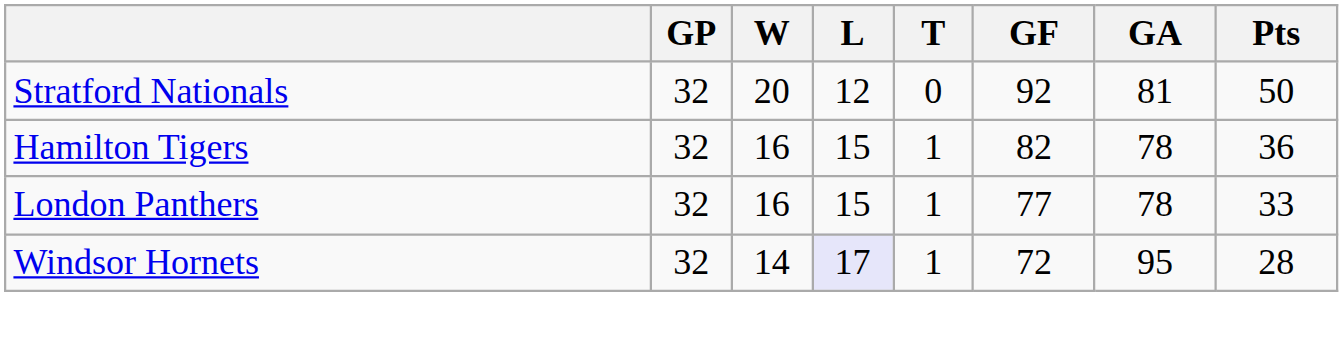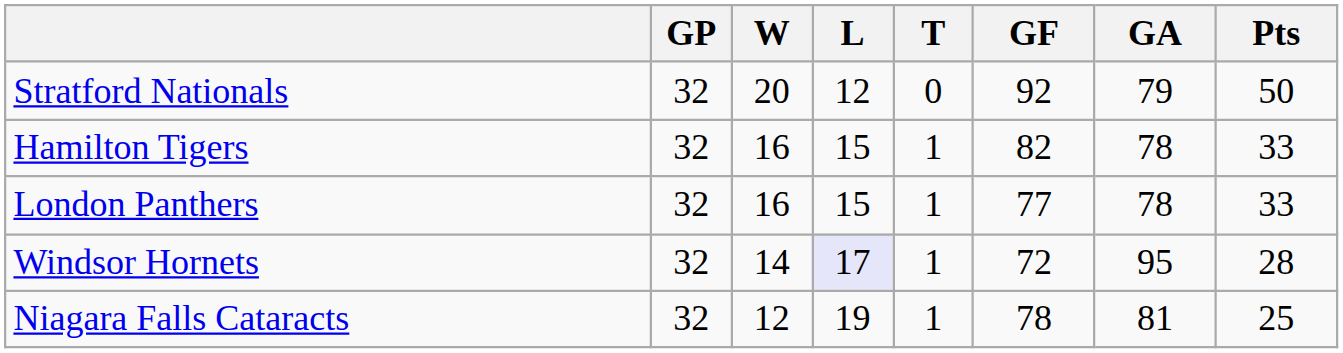 <table class="wikitable">
 <tr>
 <th width="40%"></th>
 <th width="5%">GP</th>
 <th width="5%">W</th>
 <th width="5%">L</th>
 <th width="5%">T</th>
 <th width="7.5%">GF</th>
 <th width="7.5%">GA</th>
 <th width="7.5%">Pts</th>
 </tr>
 <tr align="center">
 <td align="left"><a href='#'>Stratford Nationals</a></td>
 <td>32</td>
 <td>20</td>
 <td>12</td>
 <td>0</td>
 <td>92</td>
-<td>81</td>
+<td>79</td>
 <td>50</td>
 </tr>
 <tr align="center">
 <td align="left"><a href='#'>Hamilton Tigers</a></td>
 <td>32</td>
 <td>16</td>
 <td>15</td>
 <td>1</td>
 <td>82</td>
 <td>78</td>
-<td>36</td>
+<td>33</td>
 </tr>
 <tr align="center">
 <td align="left"><a href='#'>London Panthers</a></td>
 <td>32</td>
 <td>16</td>
 <td>15</td>
 <td>1</td>
 <td>77</td>
 <td>78</td>
 <td>33</td>
 </tr>
 <tr align="center">
 <td align="left"><a href='#'>Windsor Hornets</a></td>
 <td>32</td>
 <td>14</td>
 <td style="background: lavender;">17</td>
 <td>1</td>
 <td>72</td>
 <td>95</td>
 <td>28</td>
 </tr>
+<tr align="center">
+<td align="left"><a href='#'>Niagara Falls Cataracts</a></td>
+<td>32</td>
+<td>12</td>
+<td>19</td>
+<td>1</td>
+<td>78</td>
+<td>81</td>
+<td>25</td>
+</tr>
 </table>
